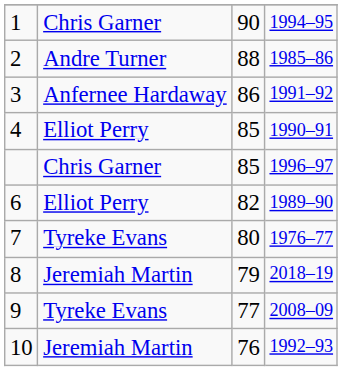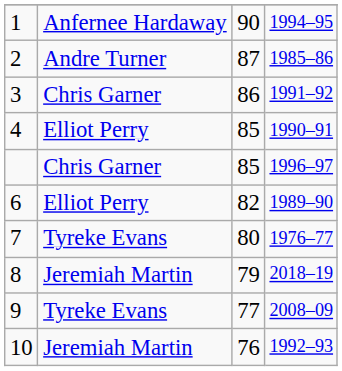 <table class="wikitable">
 <tr>
 </tr>
 <tr>
 <td>1</td>
-<td><a href='#'>Chris Garner</a></td>
+<td><a href='#'>Anfernee Hardaway</a></td>
 <td>90</td>
 <td style="font-size:80%;"><a href='#'>1994–95</a></td>
 </tr>
 <tr>
 <td>2</td>
 <td><a href='#'>Andre Turner</a></td>
-<td>88</td>
+<td>87</td>
 <td style="font-size:80%;"><a href='#'>1985–86</a></td>
 </tr>
 <tr>
 <td>3</td>
-<td><a href='#'>Anfernee Hardaway</a></td>
+<td><a href='#'>Chris Garner</a></td>
 <td>86</td>
 <td style="font-size:80%;"><a href='#'>1991–92</a></td>
 </tr>
 <tr>
 <td>4</td>
 <td><a href='#'>Elliot Perry</a></td>
 <td>85</td>
 <td style="font-size:80%;"><a href='#'>1990–91</a></td>
 </tr>
 <tr>
 <td></td>
 <td><a href='#'>Chris Garner</a></td>
 <td>85</td>
 <td style="font-size:80%;"><a href='#'>1996–97</a></td>
 </tr>
 <tr>
 <td>6</td>
 <td><a href='#'>Elliot Perry</a></td>
 <td>82</td>
 <td style="font-size:80%;"><a href='#'>1989–90</a></td>
 </tr>
 <tr>
 <td>7</td>
 <td><a href='#'>Tyreke Evans</a></td>
 <td>80</td>
 <td style="font-size:80%;"><a href='#'>1976–77</a></td>
 </tr>
 <tr>
 <td>8</td>
 <td><a href='#'>Jeremiah Martin</a></td>
 <td>79</td>
 <td style="font-size:80%;"><a href='#'>2018–19</a></td>
 </tr>
 <tr>
 <td>9</td>
 <td><a href='#'>Tyreke Evans</a></td>
 <td>77</td>
 <td style="font-size:80%;"><a href='#'>2008–09</a></td>
 </tr>
 <tr>
 <td>10</td>
 <td><a href='#'>Jeremiah Martin</a></td>
 <td>76</td>
 <td style="font-size:80%;"><a href='#'>1992–93</a></td>
 </tr>
 </table>
